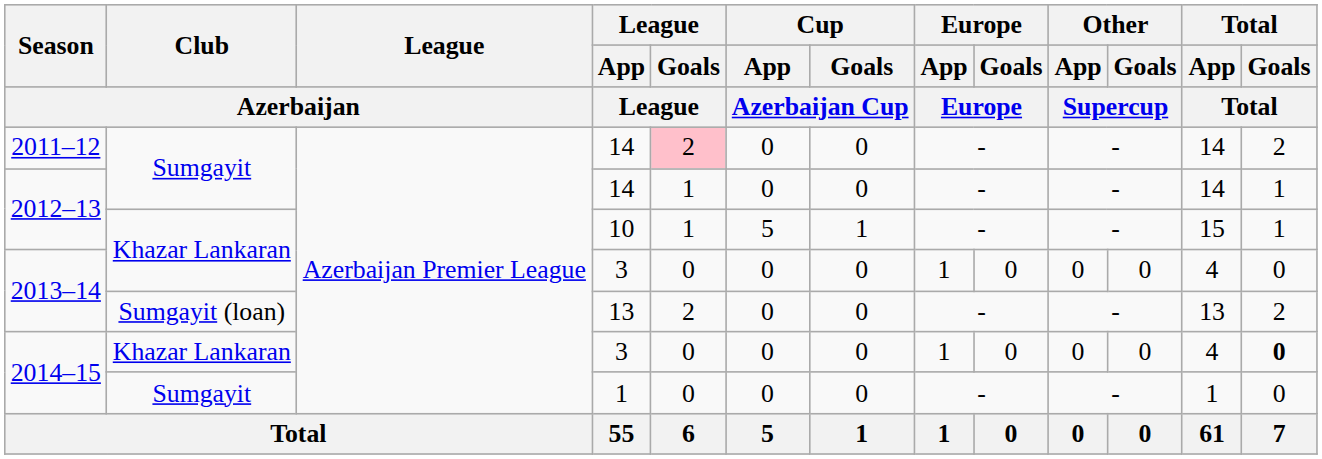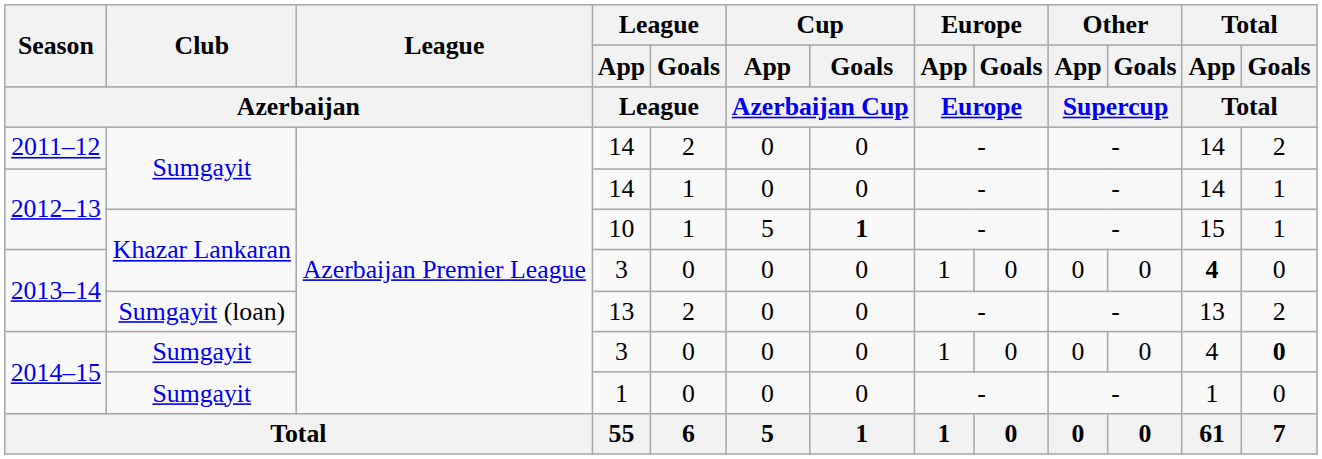 <table class="wikitable">
 <tr>
 <th rowspan=2>Season</th>
 <th ! rowspan=2>Club</th>
 <th ! rowspan=2>League</th>
 <th ! colspan=2>League</th>
 <th ! colspan=2>Cup</th>
 <th ! colspan=2>Europe</th>
 <th ! colspan=2>Other</th>
 <th colspan=3>Total</th>
 </tr>
 <tr>
 <th>App</th>
 <th>Goals</th>
 <th>App</th>
 <th>Goals</th>
 <th>App</th>
 <th>Goals</th>
 <th>App</th>
 <th>Goals</th>
 <th>App</th>
 <th>Goals</th>
 </tr>
 <tr>
 <th colspan=3>Azerbaijan</th>
 <th ! colspan=2>League</th>
 <th ! colspan=2><a href='#'>Azerbaijan Cup</a></th>
 <th ! colspan=2><a href='#'>Europe</a></th>
 <th ! colspan=2><a href='#'>Supercup</a></th>
 <th colspan=3>Total</th>
 </tr>
 <tr align=center>
 <td><a href='#'>2011–12</a></td>
 <td rowspan="2"><a href='#'>Sumgayit</a></td>
 <td rowspan="7"><a href='#'>Azerbaijan Premier League</a></td>
 <td>14</td>
-<td style="background: pink;">2</td>
+<td>2</td>
 <td>0</td>
 <td>0</td>
 <td colspan="2">-</td>
 <td colspan="2">-</td>
 <td>14</td>
 <td>2</td>
 </tr>
 <tr align=center>
 <td rowspan="2"><a href='#'>2012–13</a></td>
 <td>14</td>
 <td>1</td>
 <td>0</td>
 <td>0</td>
 <td colspan="2">-</td>
 <td colspan="2">-</td>
 <td>14</td>
 <td>1</td>
 </tr>
 <tr align=center>
 <td rowspan="2"><a href='#'>Khazar Lankaran</a></td>
 <td>10</td>
 <td>1</td>
 <td>5</td>
-<td>1</td>
+<td><strong>1</strong></td>
 <td colspan="2">-</td>
 <td colspan="2">-</td>
 <td>15</td>
 <td>1</td>
 </tr>
 <tr align=center>
 <td rowspan="2"><a href='#'>2013–14</a></td>
 <td>3</td>
 <td>0</td>
 <td>0</td>
 <td>0</td>
 <td>1</td>
 <td>0</td>
 <td>0</td>
 <td>0</td>
-<td>4</td>
+<td><strong>4</strong></td>
 <td>0</td>
 </tr>
 <tr align=center>
 <td><a href='#'>Sumgayit</a> (loan)</td>
 <td>13</td>
 <td>2</td>
 <td>0</td>
 <td>0</td>
 <td colspan="2">-</td>
 <td colspan="2">-</td>
 <td>13</td>
 <td>2</td>
 </tr>
 <tr align=center>
 <td rowspan="2"><a href='#'>2014–15</a></td>
-<td rowspan="1"><a href='#'>Khazar Lankaran</a></td>
+<td><a href='#'>Sumgayit</a></td>
 <td>3</td>
 <td>0</td>
 <td>0</td>
 <td>0</td>
 <td>1</td>
 <td>0</td>
 <td>0</td>
 <td>0</td>
 <td>4</td>
 <td><strong>0</strong></td>
 </tr>
 <tr align=center>
 <td><a href='#'>Sumgayit</a></td>
 <td>1</td>
 <td>0</td>
 <td>0</td>
 <td>0</td>
 <td colspan="2">-</td>
 <td colspan="2">-</td>
 <td>1</td>
 <td>0</td>
 </tr>
 <tr align=center>
 <th colspan="3">Total</th>
 <th>55</th>
 <th>6</th>
 <th>5</th>
 <th>1</th>
 <th>1</th>
 <th>0</th>
 <th>0</th>
 <th>0</th>
 <th>61</th>
 <th>7</th>
 </tr>
 </table>
